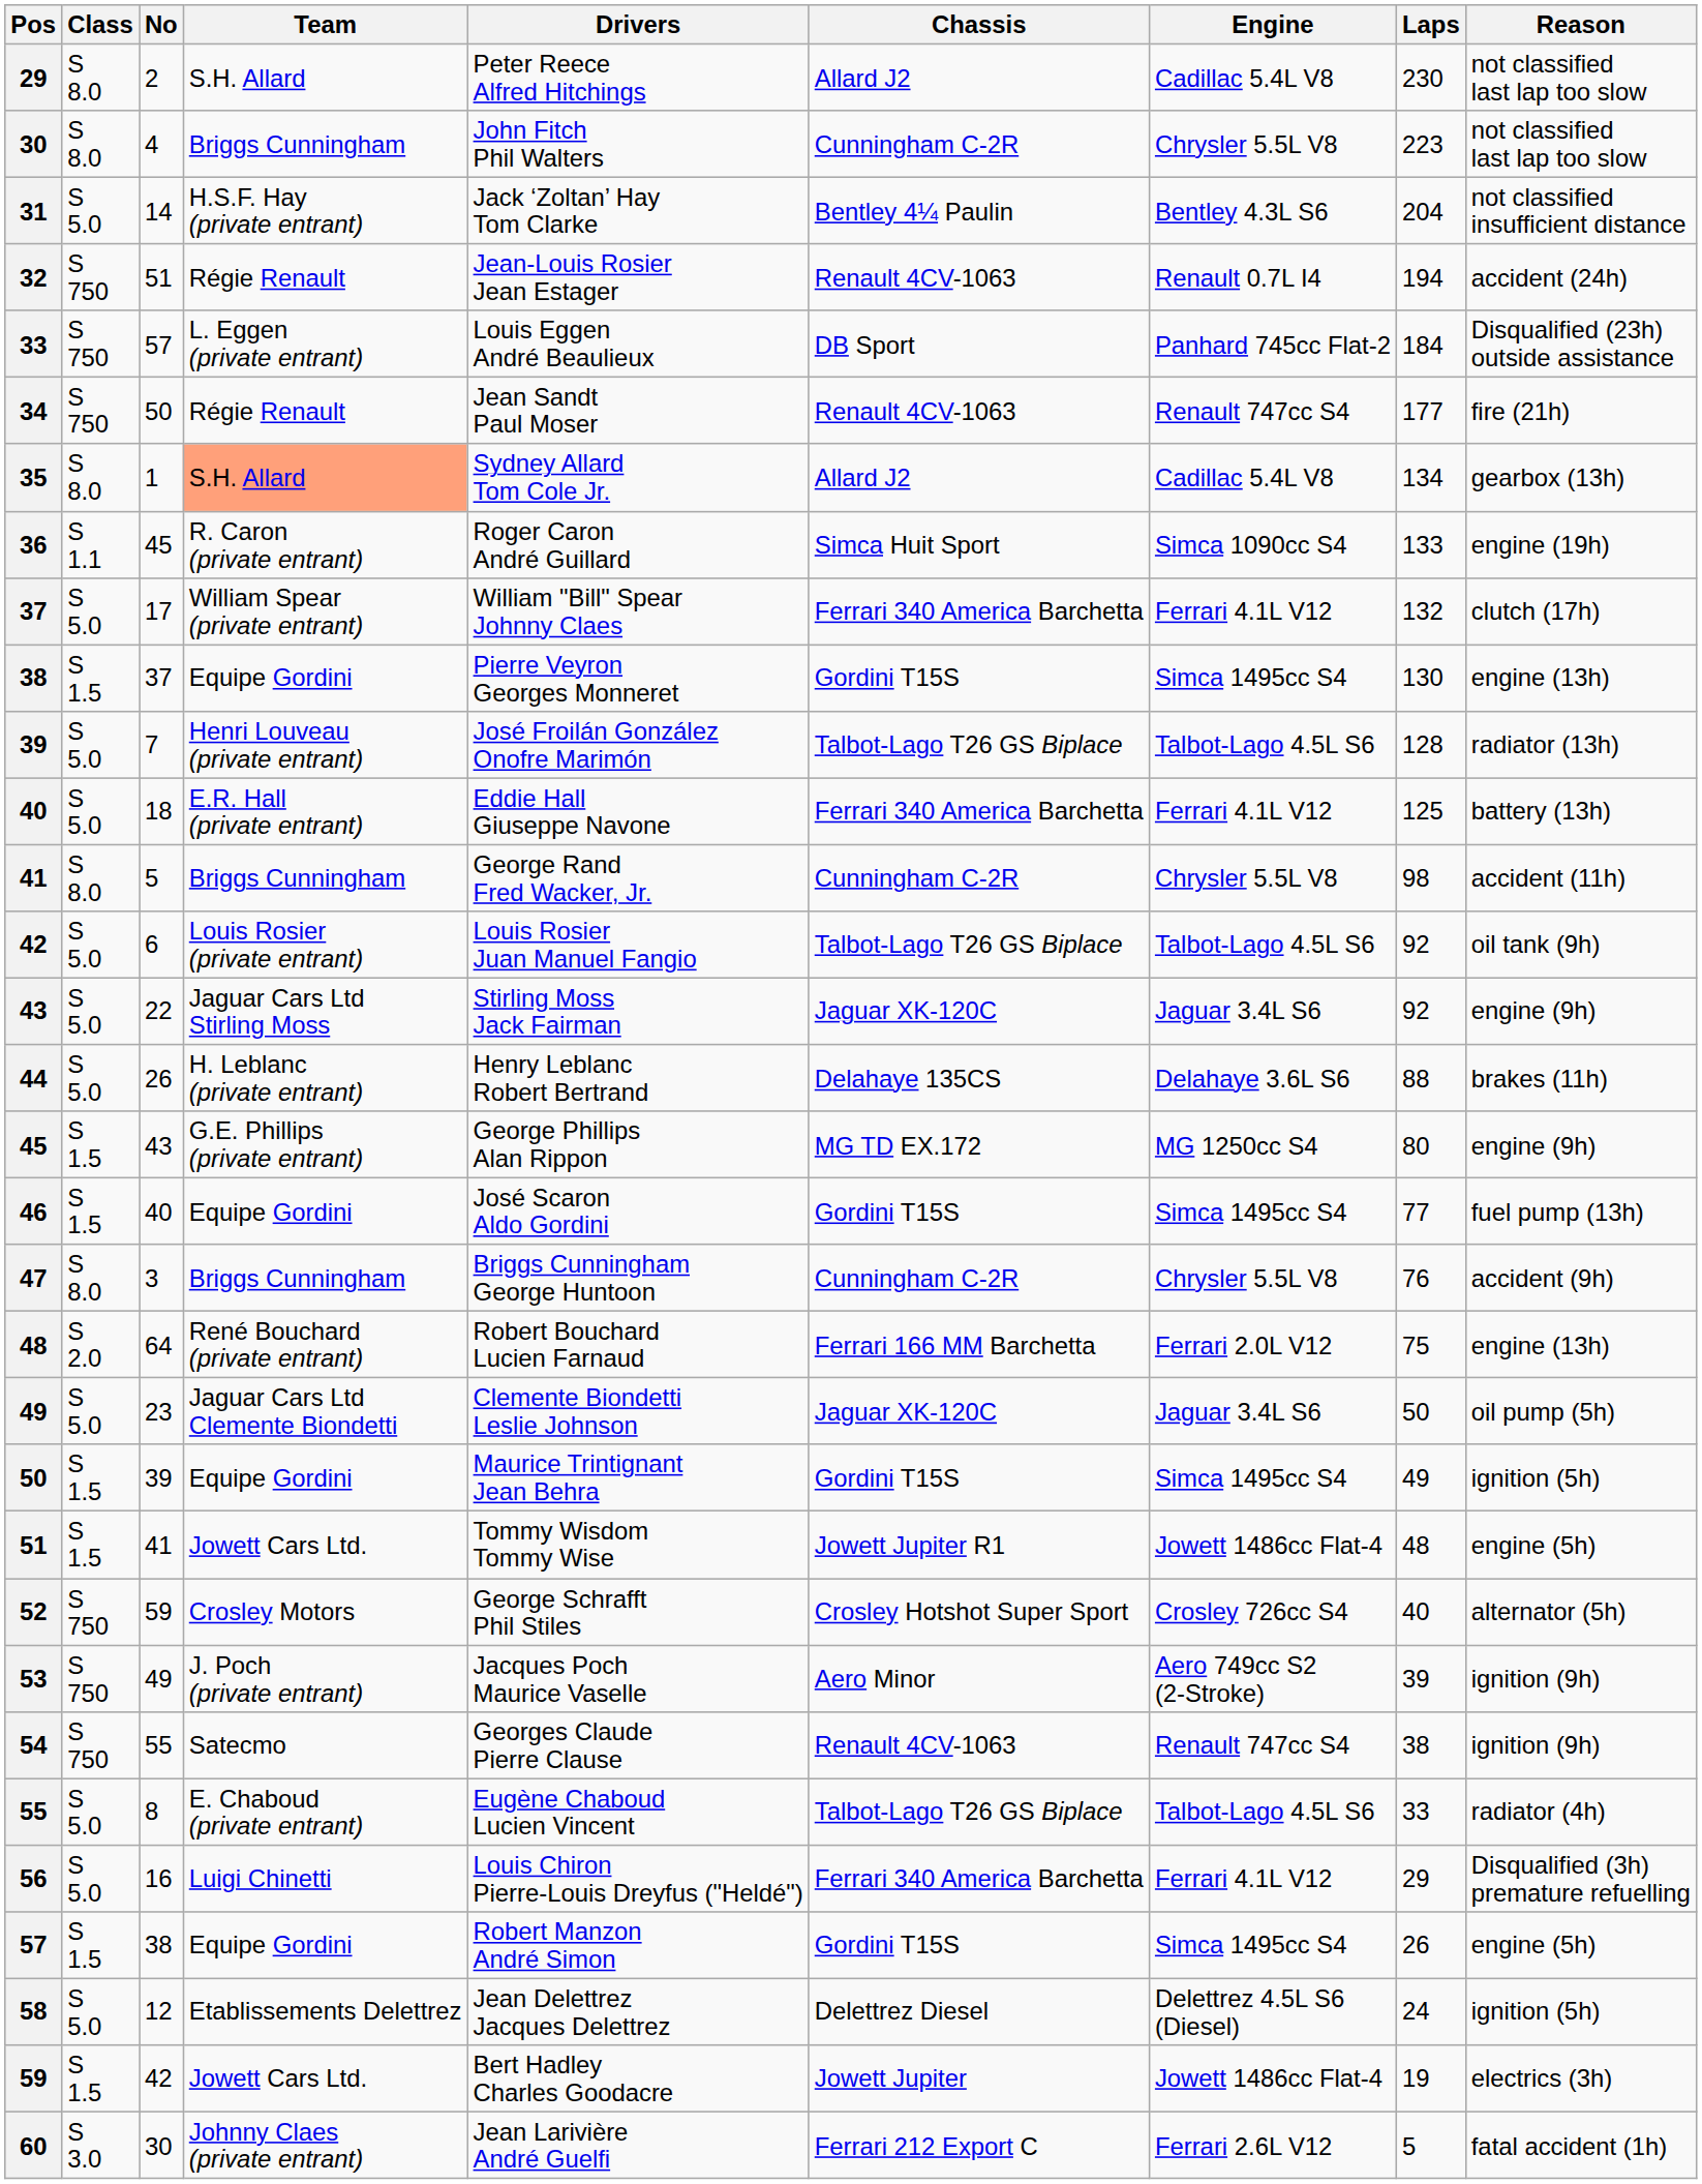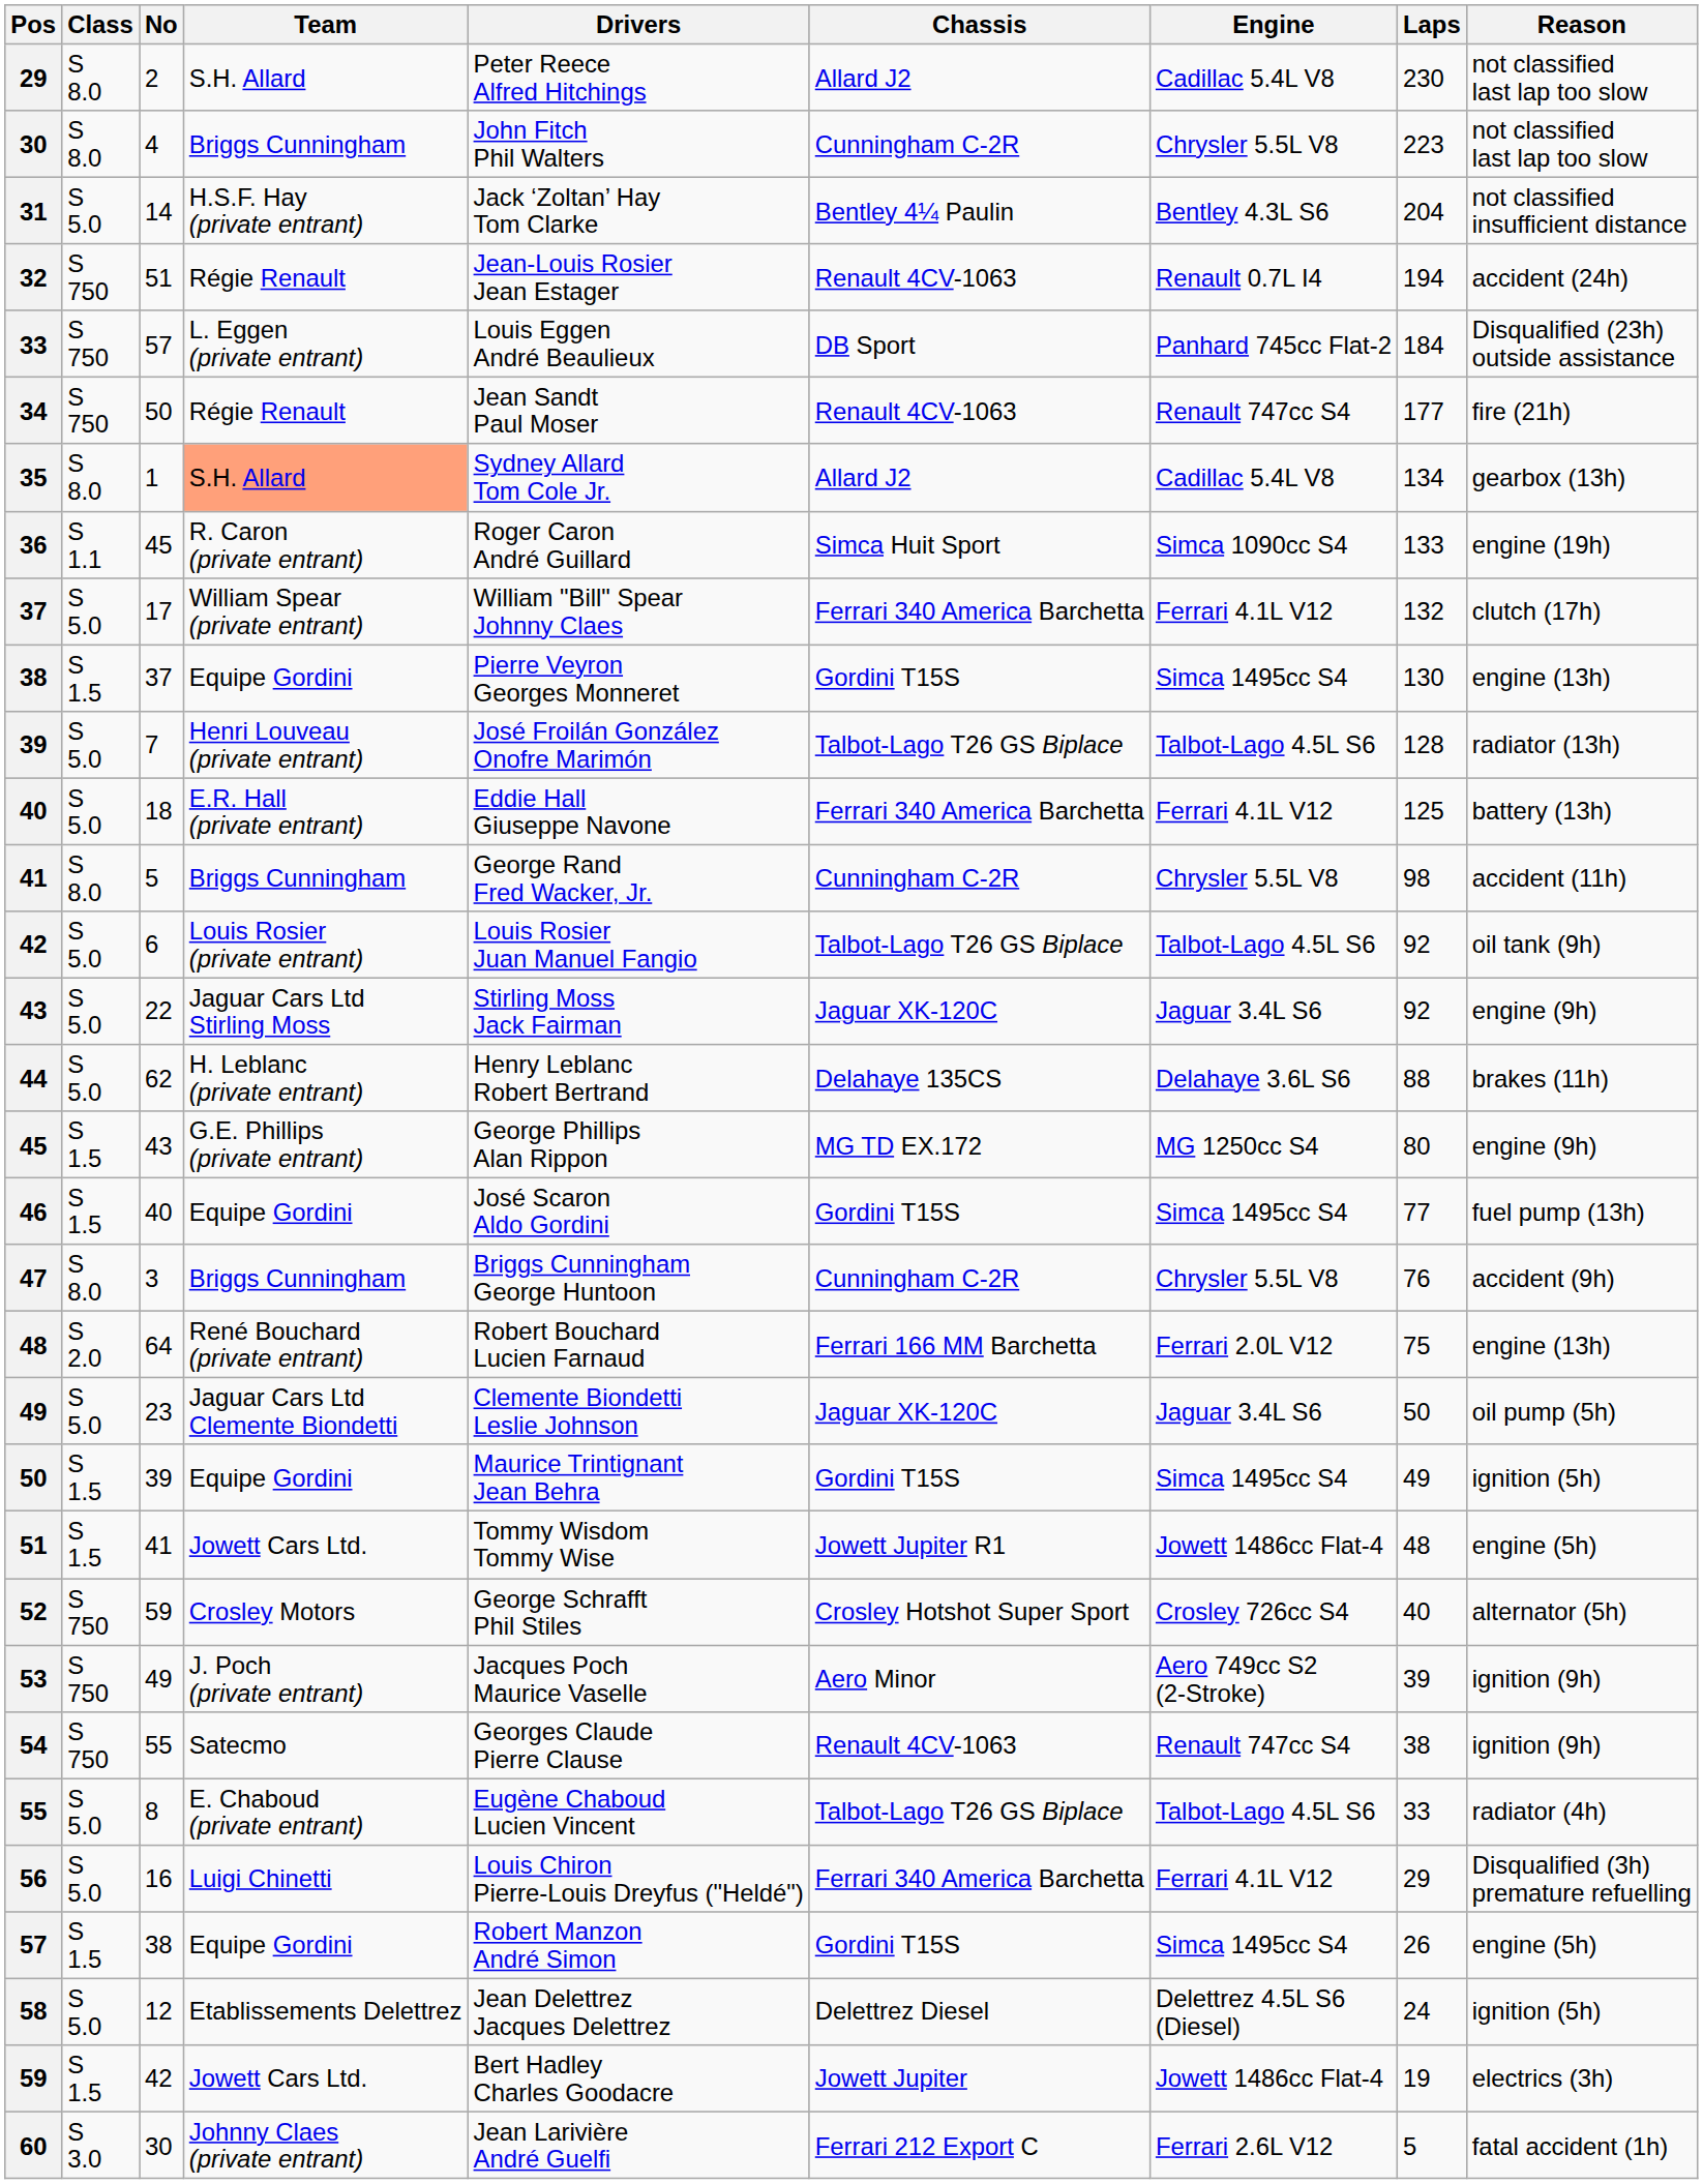 <table class="wikitable" style="font-size: 95%;">
 <tr>
 <th>Pos</th>
 <th>Class</th>
 <th>No</th>
 <th>Team</th>
 <th>Drivers</th>
 <th>Chassis</th>
 <th>Engine</th>
 <th>Laps</th>
 <th>Reason</th>
 </tr>
 <tr>
 <th>29</th>
 <td>S<br>8.0</td>
 <td>2</td>
 <td> S.H. <a href='#'>Allard</a></td>
 <td> Peter Reece<br> <a href='#'>Alfred Hitchings</a></td>
 <td><a href='#'>Allard J2</a></td>
 <td><a href='#'>Cadillac</a> 5.4L V8</td>
 <td>230</td>
 <td>not classified<br>last lap too slow</td>
 </tr>
 <tr>
 <th>30</th>
 <td>S<br>8.0</td>
 <td>4</td>
 <td> <a href='#'>Briggs Cunningham</a></td>
 <td> <a href='#'>John Fitch</a><br> Phil Walters</td>
 <td><a href='#'>Cunningham C-2R</a></td>
 <td><a href='#'>Chrysler</a> 5.5L V8</td>
 <td>223</td>
 <td>not classified<br>last lap too slow</td>
 </tr>
 <tr>
 <th>31</th>
 <td>S<br>5.0</td>
 <td>14</td>
 <td> H.S.F. Hay<br><em>(private entrant)</em></td>
 <td> Jack ‘Zoltan’ Hay<br> Tom Clarke</td>
 <td><a href='#'>Bentley 4¼</a> Paulin</td>
 <td><a href='#'>Bentley</a> 4.3L S6</td>
 <td>204</td>
 <td>not classified<br>insufficient distance</td>
 </tr>
 <tr>
 <th>32</th>
 <td>S<br>750</td>
 <td>51</td>
 <td> Régie <a href='#'>Renault</a></td>
 <td> <a href='#'>Jean-Louis Rosier</a><br> Jean Estager</td>
 <td><a href='#'>Renault 4CV</a>-1063</td>
 <td><a href='#'>Renault</a> 0.7L I4</td>
 <td>194</td>
 <td>accident (24h)</td>
 </tr>
 <tr>
 <th>33</th>
 <td>S<br>750</td>
 <td>57</td>
 <td> L. Eggen<br><em>(private entrant)</em></td>
 <td> Louis Eggen<br> André Beaulieux</td>
 <td><a href='#'>DB</a> Sport</td>
 <td><a href='#'>Panhard</a> 745cc Flat-2</td>
 <td>184</td>
 <td>Disqualified (23h)<br>outside assistance</td>
 </tr>
 <tr>
 <th>34</th>
 <td>S<br>750</td>
 <td>50</td>
 <td> Régie <a href='#'>Renault</a></td>
 <td> Jean Sandt<br> Paul Moser</td>
 <td><a href='#'>Renault 4CV</a>-1063</td>
 <td><a href='#'>Renault</a> 747cc S4</td>
 <td>177</td>
 <td>fire (21h)</td>
 </tr>
 <tr>
 <th>35</th>
 <td>S<br>8.0</td>
 <td>1</td>
 <td style="background: lightsalmon;"> S.H. <a href='#'>Allard</a></td>
 <td> <a href='#'>Sydney Allard</a><br> <a href='#'>Tom Cole Jr.</a></td>
 <td><a href='#'>Allard J2</a></td>
 <td><a href='#'>Cadillac</a> 5.4L V8</td>
 <td>134</td>
 <td>gearbox (13h)</td>
 </tr>
 <tr>
 <th>36</th>
 <td>S<br>1.1</td>
 <td>45</td>
 <td> R. Caron<br><em>(private entrant)</em></td>
 <td> Roger Caron<br> André Guillard</td>
 <td><a href='#'>Simca</a> Huit Sport</td>
 <td><a href='#'>Simca</a> 1090cc S4</td>
 <td>133</td>
 <td>engine (19h)</td>
 </tr>
 <tr>
 <th>37</th>
 <td>S<br>5.0</td>
 <td>17</td>
 <td> William Spear<br><em>(private entrant)</em></td>
 <td> William "Bill" Spear<br> <a href='#'>Johnny Claes</a></td>
 <td><a href='#'>Ferrari 340 America</a> Barchetta</td>
 <td><a href='#'>Ferrari</a> 4.1L V12</td>
 <td>132</td>
 <td>clutch (17h)</td>
 </tr>
 <tr>
 <th>38</th>
 <td>S<br>1.5</td>
 <td>37</td>
 <td> Equipe <a href='#'>Gordini</a></td>
 <td> <a href='#'>Pierre Veyron</a><br> Georges Monneret</td>
 <td><a href='#'>Gordini</a> T15S</td>
 <td><a href='#'>Simca</a> 1495cc S4</td>
 <td>130</td>
 <td>engine (13h)</td>
 </tr>
 <tr>
 <th>39</th>
 <td>S<br>5.0</td>
 <td>7</td>
 <td> <a href='#'>Henri Louveau</a> <br><em>(private entrant)</em></td>
 <td> <a href='#'>José Froilán González</a><br> <a href='#'>Onofre Marimón</a></td>
 <td><a href='#'>Talbot-Lago</a> T26 GS <em>Biplace</em></td>
 <td><a href='#'>Talbot-Lago</a> 4.5L S6</td>
 <td>128</td>
 <td>radiator (13h)</td>
 </tr>
 <tr>
 <th>40</th>
 <td>S<br>5.0</td>
 <td>18</td>
 <td> <a href='#'>E.R. Hall</a> <br><em>(private entrant)</em></td>
 <td> <a href='#'>Eddie Hall</a><br> Giuseppe Navone</td>
 <td><a href='#'>Ferrari 340 America</a> Barchetta</td>
 <td><a href='#'>Ferrari</a> 4.1L V12</td>
 <td>125</td>
 <td>battery (13h)</td>
 </tr>
 <tr>
 <th>41</th>
 <td>S<br>8.0</td>
 <td>5</td>
 <td> <a href='#'>Briggs Cunningham</a></td>
 <td> George Rand<br> <a href='#'>Fred Wacker, Jr.</a></td>
 <td><a href='#'>Cunningham C-2R</a></td>
 <td><a href='#'>Chrysler</a> 5.5L V8</td>
 <td>98</td>
 <td>accident (11h)</td>
 </tr>
 <tr>
 <th>42</th>
 <td>S<br>5.0</td>
 <td>6</td>
 <td> <a href='#'>Louis Rosier</a> <br><em>(private entrant)</em></td>
 <td> <a href='#'>Louis Rosier</a><br> <a href='#'>Juan Manuel Fangio</a></td>
 <td><a href='#'>Talbot-Lago</a> T26 GS <em>Biplace</em></td>
 <td><a href='#'>Talbot-Lago</a> 4.5L S6</td>
 <td>92</td>
 <td>oil tank (9h)</td>
 </tr>
 <tr>
 <th>43</th>
 <td>S<br>5.0</td>
 <td>22</td>
 <td> Jaguar Cars Ltd<br> <a href='#'>Stirling Moss</a></td>
 <td> <a href='#'>Stirling Moss</a><br> <a href='#'>Jack Fairman</a></td>
 <td><a href='#'>Jaguar XK-120C</a></td>
 <td><a href='#'>Jaguar</a> 3.4L S6</td>
 <td>92</td>
 <td>engine (9h)</td>
 </tr>
 <tr>
 <th>44</th>
 <td>S<br>5.0</td>
-<td>26</td>
+<td>62</td>
 <td> H. Leblanc<br><em>(private entrant)</em></td>
 <td> Henry Leblanc<br> Robert Bertrand</td>
 <td><a href='#'>Delahaye</a> 135CS</td>
 <td><a href='#'>Delahaye</a> 3.6L S6</td>
 <td>88</td>
 <td>brakes (11h)</td>
 </tr>
 <tr>
 <th>45</th>
 <td>S<br>1.5</td>
 <td>43</td>
 <td> G.E. Phillips<br><em>(private entrant)</em></td>
 <td> George Phillips<br> Alan Rippon</td>
 <td><a href='#'>MG TD</a> EX.172</td>
 <td><a href='#'>MG</a> 1250cc S4</td>
 <td>80</td>
 <td>engine (9h)</td>
 </tr>
 <tr>
 <th>46</th>
 <td>S<br>1.5</td>
 <td>40</td>
 <td> Equipe <a href='#'>Gordini</a></td>
 <td> José Scaron<br> <a href='#'>Aldo Gordini</a></td>
 <td><a href='#'>Gordini</a> T15S</td>
 <td><a href='#'>Simca</a> 1495cc S4</td>
 <td>77</td>
 <td>fuel pump (13h)</td>
 </tr>
 <tr>
 <th>47</th>
 <td>S<br>8.0</td>
 <td>3</td>
 <td> <a href='#'>Briggs Cunningham</a></td>
 <td> <a href='#'>Briggs Cunningham</a><br> George Huntoon</td>
 <td><a href='#'>Cunningham C-2R</a></td>
 <td><a href='#'>Chrysler</a> 5.5L V8</td>
 <td>76</td>
 <td>accident (9h)</td>
 </tr>
 <tr>
 <th>48</th>
 <td>S<br>2.0</td>
 <td>64</td>
 <td> René Bouchard<br><em>(private entrant)</em></td>
 <td> Robert Bouchard<br> Lucien Farnaud</td>
 <td><a href='#'>Ferrari 166 MM</a> Barchetta</td>
 <td><a href='#'>Ferrari</a> 2.0L V12</td>
 <td>75</td>
 <td>engine (13h)</td>
 </tr>
 <tr>
 <th>49</th>
 <td>S<br>5.0</td>
 <td>23</td>
 <td> Jaguar Cars Ltd<br> <a href='#'>Clemente Biondetti</a></td>
 <td> <a href='#'>Clemente Biondetti</a><br> <a href='#'>Leslie Johnson</a></td>
 <td><a href='#'>Jaguar XK-120C</a></td>
 <td><a href='#'>Jaguar</a> 3.4L S6</td>
 <td>50</td>
 <td>oil pump (5h)</td>
 </tr>
 <tr>
 <th>50</th>
 <td>S<br>1.5</td>
 <td>39</td>
 <td> Equipe <a href='#'>Gordini</a></td>
 <td> <a href='#'>Maurice Trintignant</a><br> <a href='#'>Jean Behra</a></td>
 <td><a href='#'>Gordini</a> T15S</td>
 <td><a href='#'>Simca</a> 1495cc S4</td>
 <td>49</td>
 <td>ignition (5h)</td>
 </tr>
 <tr>
 <th>51</th>
 <td>S<br>1.5</td>
 <td>41</td>
 <td> <a href='#'>Jowett</a> Cars Ltd.</td>
 <td> Tommy Wisdom<br> Tommy Wise</td>
 <td><a href='#'>Jowett Jupiter</a> R1</td>
 <td><a href='#'>Jowett</a> 1486cc Flat-4</td>
 <td>48</td>
 <td>engine (5h)</td>
 </tr>
 <tr>
 <th>52</th>
 <td>S<br>750</td>
 <td>59</td>
 <td> <a href='#'>Crosley</a> Motors</td>
 <td> George Schrafft<br> Phil Stiles</td>
 <td><a href='#'>Crosley</a> Hotshot Super Sport</td>
 <td><a href='#'>Crosley</a> 726cc S4</td>
 <td>40</td>
 <td>alternator (5h)</td>
 </tr>
 <tr>
 <th>53</th>
 <td>S<br>750</td>
 <td>49</td>
 <td> J. Poch<br><em>(private entrant)</em></td>
 <td> Jacques Poch<br> Maurice Vaselle</td>
 <td><a href='#'>Aero</a> Minor</td>
 <td><a href='#'>Aero</a> 749cc S2<br>(2-Stroke)</td>
 <td>39</td>
 <td>ignition (9h)</td>
 </tr>
 <tr>
 <th>54</th>
 <td>S<br>750</td>
 <td>55</td>
 <td> Satecmo</td>
 <td> Georges Claude<br> Pierre Clause</td>
 <td><a href='#'>Renault 4CV</a>-1063</td>
 <td><a href='#'>Renault</a> 747cc S4</td>
 <td>38</td>
 <td>ignition (9h)</td>
 </tr>
 <tr>
 <th>55</th>
 <td>S<br>5.0</td>
 <td>8</td>
 <td> E. Chaboud<br><em>(private entrant)</em></td>
 <td> <a href='#'>Eugène Chaboud</a><br> Lucien Vincent</td>
 <td><a href='#'>Talbot-Lago</a> T26 GS <em>Biplace</em></td>
 <td><a href='#'>Talbot-Lago</a> 4.5L S6</td>
 <td>33</td>
 <td>radiator (4h)</td>
 </tr>
 <tr>
 <th>56</th>
 <td>S<br>5.0</td>
 <td>16</td>
 <td> <a href='#'>Luigi Chinetti</a></td>
 <td> <a href='#'>Louis Chiron</a> <br> Pierre-Louis Dreyfus ("Heldé")</td>
 <td><a href='#'>Ferrari 340 America</a> Barchetta</td>
 <td><a href='#'>Ferrari</a> 4.1L V12</td>
 <td>29</td>
 <td>Disqualified (3h)<br>premature refuelling</td>
 </tr>
 <tr>
 <th>57</th>
 <td>S<br>1.5</td>
 <td>38</td>
 <td> Equipe <a href='#'>Gordini</a></td>
 <td> <a href='#'>Robert Manzon</a><br> <a href='#'>André Simon</a></td>
 <td><a href='#'>Gordini</a> T15S</td>
 <td><a href='#'>Simca</a> 1495cc S4</td>
 <td>26</td>
 <td>engine (5h)</td>
 </tr>
 <tr>
 <th>58</th>
 <td>S<br>5.0</td>
 <td>12</td>
 <td>  Etablissements Delettrez</td>
 <td> Jean Delettrez<br> Jacques Delettrez</td>
 <td>Delettrez Diesel</td>
 <td>Delettrez 4.5L S6<br>(Diesel)</td>
 <td>24</td>
 <td>ignition (5h)</td>
 </tr>
 <tr>
 <th>59</th>
 <td>S<br>1.5</td>
 <td>42</td>
 <td> <a href='#'>Jowett</a> Cars Ltd.</td>
 <td> Bert Hadley<br> Charles Goodacre</td>
 <td><a href='#'>Jowett Jupiter</a></td>
 <td><a href='#'>Jowett</a> 1486cc Flat-4</td>
 <td>19</td>
 <td>electrics (3h)</td>
 </tr>
 <tr>
 <th>60</th>
 <td>S<br>3.0</td>
 <td>30</td>
 <td> <a href='#'>Johnny Claes</a><br><em>(private entrant)</em></td>
 <td> Jean Larivière<br> <a href='#'>André Guelfi</a></td>
 <td><a href='#'>Ferrari 212 Export</a> C</td>
 <td><a href='#'>Ferrari</a> 2.6L V12</td>
 <td>5</td>
 <td>fatal accident (1h)</td>
 </tr>
 </table>
